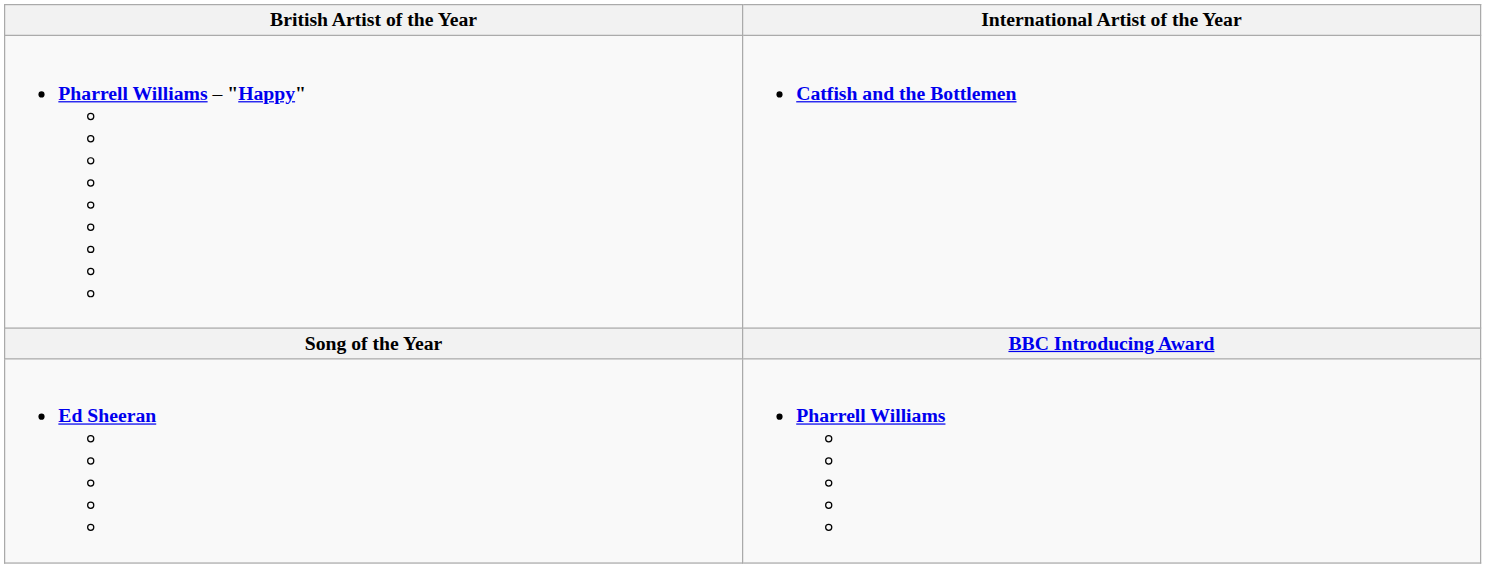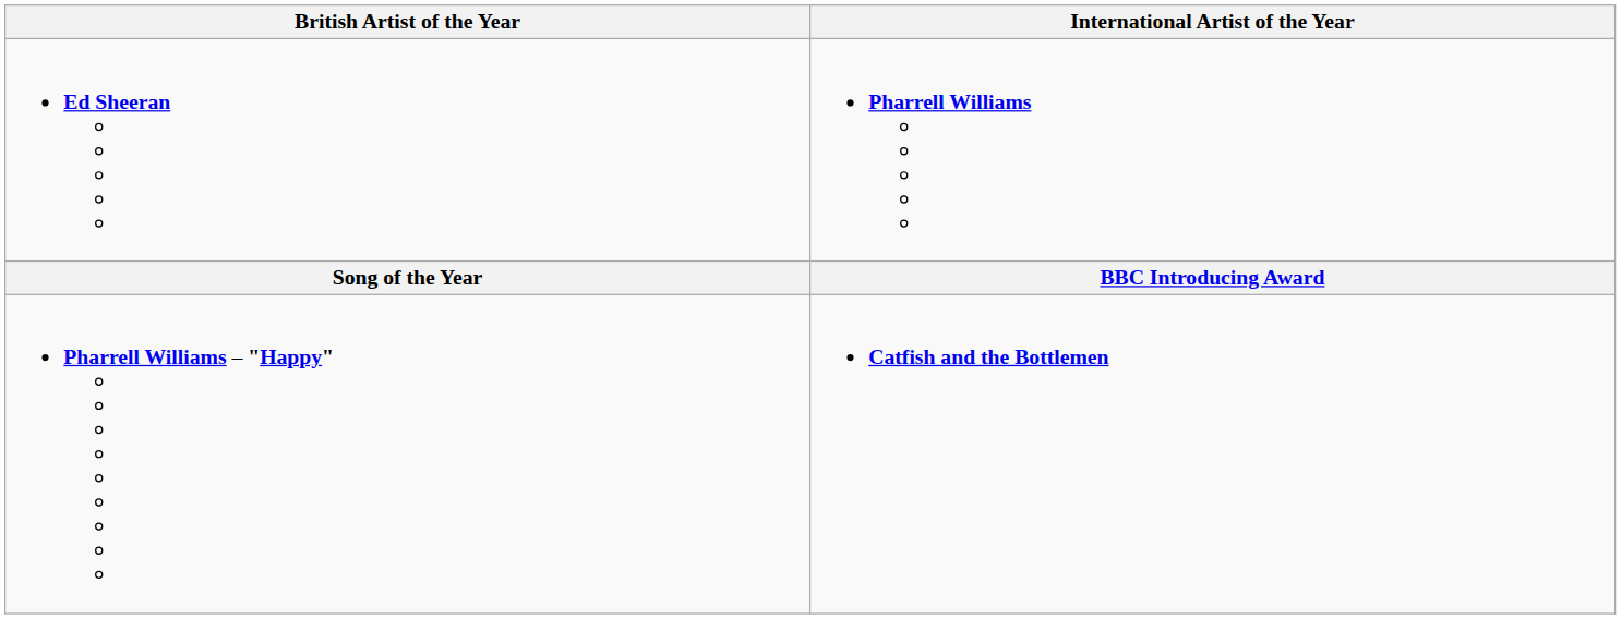 <table class="wikitable" style="width:95%;" cellpadding="5">
 <tr>
 <th width="50%">British Artist of the Year<br></th>
 <th width="50%">International Artist of the Year<br></th>
 </tr>
 <tr>
-<td valign="top"><br><ul><li><strong><a href='#'>Pharrell Williams</a></strong> – <strong>"<a href='#'>Happy</a>"</strong><ul><li></li><li></li><li></li><li></li><li></li><li></li><li></li><li></li><li></li></ul></li></ul></td>
-<td valign="top"><br><ul><li><strong><a href='#'>Catfish and the Bottlemen</a></strong></li></ul></td>
+<td valign="top"><br><ul><li><strong><a href='#'>Ed Sheeran</a></strong><ul><li></li><li></li><li></li><li></li><li></li></ul></li></ul></td>
+<td valign="top"><br><ul><li><strong><a href='#'>Pharrell Williams</a></strong><ul><li></li><li></li><li></li><li></li><li></li></ul></li></ul></td>
 </tr>
 <tr>
 <th width="50%">Song of the Year<br></th>
 <th width="50%"><a href='#'>BBC Introducing Award</a><br></th>
 </tr>
 <tr>
-<td valign="top"><br><ul><li><strong><a href='#'>Ed Sheeran</a></strong><ul><li></li><li></li><li></li><li></li><li></li></ul></li></ul></td>
-<td valign="top"><br><ul><li><strong><a href='#'>Pharrell Williams</a></strong><ul><li></li><li></li><li></li><li></li><li></li></ul></li></ul></td>
+<td valign="top"><br><ul><li><strong><a href='#'>Pharrell Williams</a></strong> – <strong>"<a href='#'>Happy</a>"</strong><ul><li></li><li></li><li></li><li></li><li></li><li></li><li></li><li></li><li></li></ul></li></ul></td>
+<td valign="top"><br><ul><li><strong><a href='#'>Catfish and the Bottlemen</a></strong></li></ul></td>
 </tr>
 </table>
